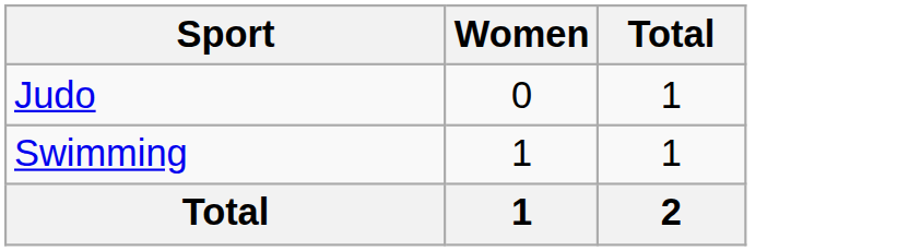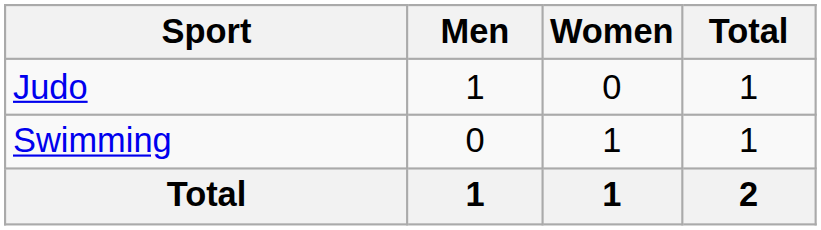 <table class="wikitable sortable" style=text-align:center>
 <tr>
 <th width=180>Sport</th>
+<th width=55>Men</th>
 <th width=55>Women</th>
 <th width=55>Total</th>
 </tr>
 <tr>
 <td align=left><a href='#'>Judo</a></td>
+<td>1</td>
 <td>0</td>
 <td>1</td>
 </tr>
 <tr>
 <td align=left><a href='#'>Swimming</a></td>
+<td>0</td>
 <td>1</td>
 <td>1</td>
 </tr>
 <tr>
 <th>Total</th>
 <th>1</th>
+<th>1</th>
 <th>2</th>
 </tr>
 </table>
